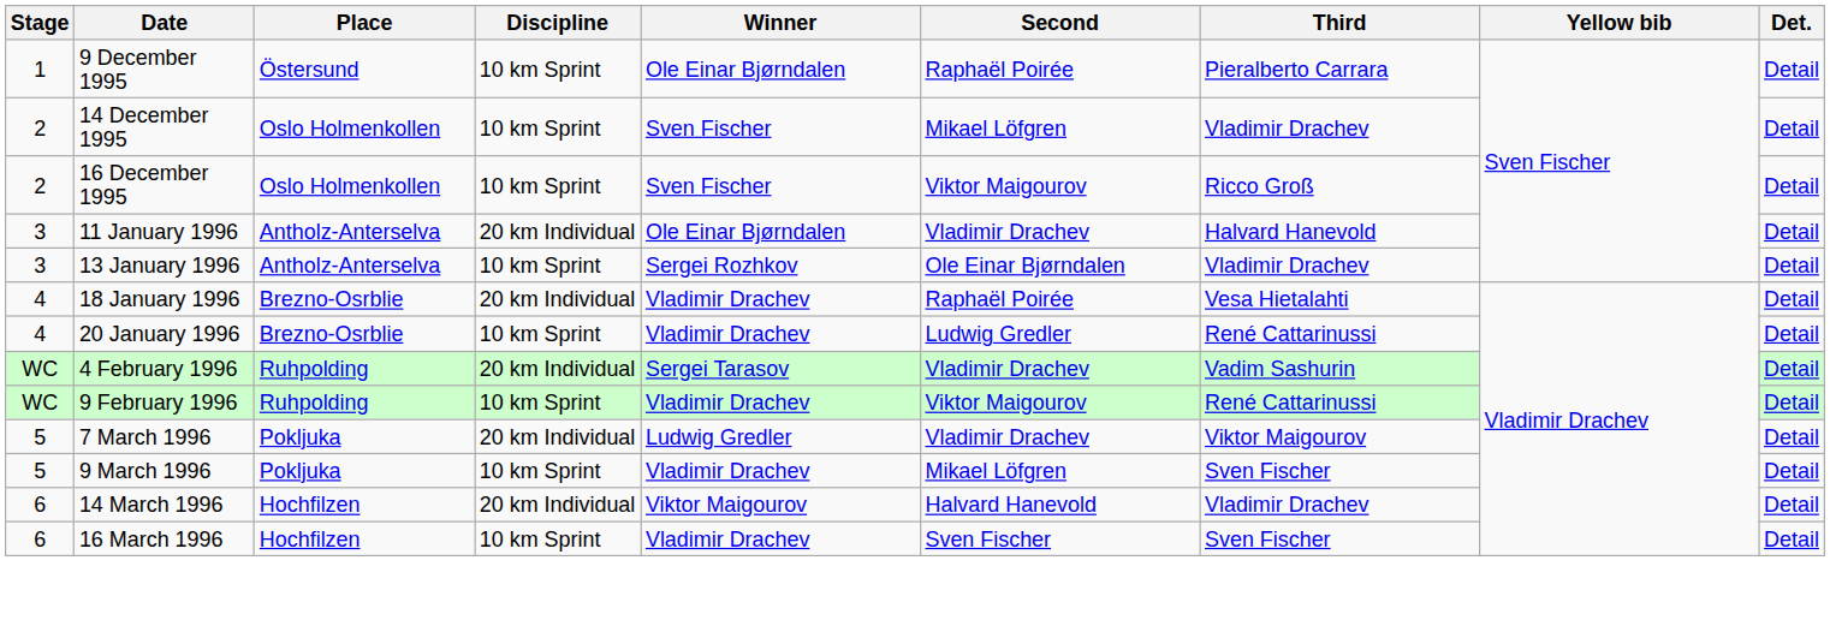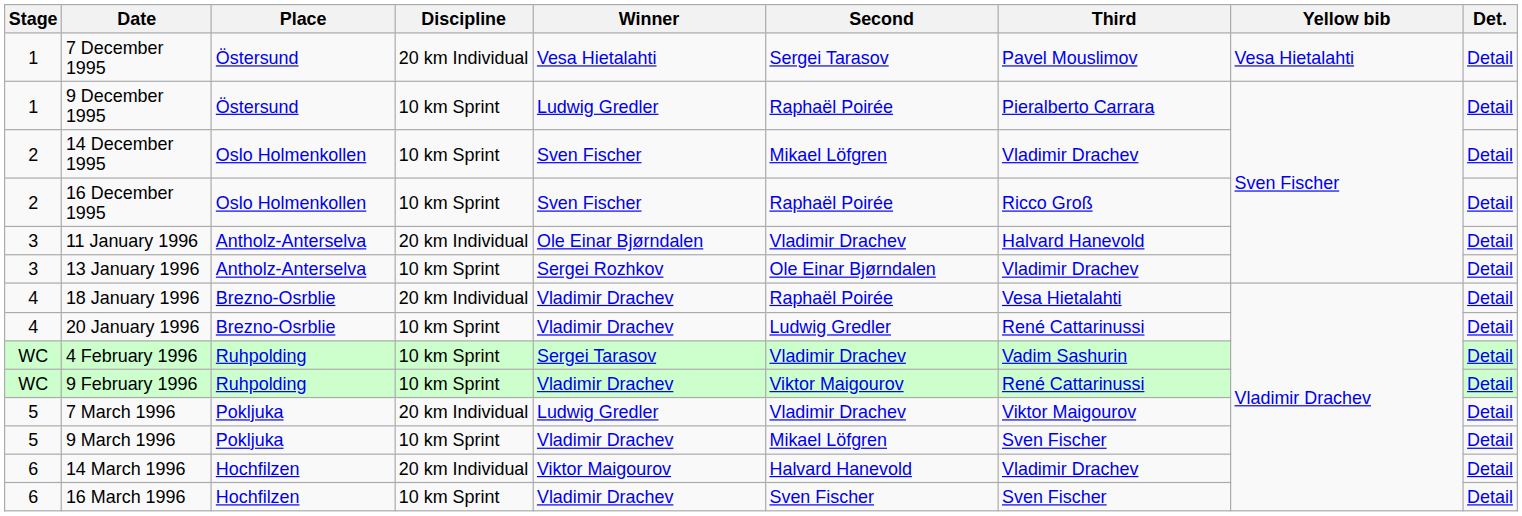 <table class="wikitable" style="font-size:95%;">
 <tr>
 <th width="10">Stage</th>
 <th width="120">Date</th>
 <th width="148">Place</th>
 <th width="110">Discipline</th>
 <th width="190">Winner</th>
 <th width="190">Second</th>
 <th width="190">Third</th>
 <th width="190">Yellow bib <br> </th>
 <th width="8">Det.</th>
 </tr>
 <tr>
 <td align=center>1</td>
+<td>7 December 1995</td>
+<td> <a href='#'>Östersund</a></td>
+<td>20 km Individual</td>
+<td> <a href='#'>Vesa Hietalahti</a></td>
+<td> <a href='#'>Sergei Tarasov</a></td>
+<td> <a href='#'>Pavel Mouslimov</a></td>
+<td> <a href='#'>Vesa Hietalahti</a></td>
+<td><a href='#'>Detail</a></td>
+</tr>
+<tr>
+<td align=center>1</td>
 <td>9 December 1995</td>
 <td> <a href='#'>Östersund</a></td>
 <td>10 km Sprint</td>
-<td> <a href='#'>Ole Einar Bjørndalen</a></td>
+<td> <a href='#'>Ludwig Gredler</a></td>
 <td> <a href='#'>Raphaël Poirée</a></td>
 <td> <a href='#'>Pieralberto Carrara</a></td>
 <td rowspan="5"> <a href='#'>Sven Fischer</a></td>
 <td><a href='#'>Detail</a></td>
 </tr>
 <tr>
 <td align=center>2</td>
 <td>14 December 1995</td>
 <td> <a href='#'>Oslo Holmenkollen</a></td>
 <td>10 km Sprint</td>
 <td> <a href='#'>Sven Fischer</a></td>
 <td> <a href='#'>Mikael Löfgren</a></td>
 <td> <a href='#'>Vladimir Drachev</a></td>
 <td><a href='#'>Detail</a></td>
 </tr>
 <tr>
 <td align=center>2</td>
 <td>16 December 1995</td>
 <td> <a href='#'>Oslo Holmenkollen</a></td>
 <td>10 km Sprint</td>
 <td> <a href='#'>Sven Fischer</a></td>
-<td> <a href='#'>Viktor Maigourov</a></td>
+<td> <a href='#'>Raphaël Poirée</a></td>
 <td> <a href='#'>Ricco Groß</a></td>
 <td><a href='#'>Detail</a></td>
 </tr>
 <tr>
 <td align=center>3</td>
 <td>11 January 1996</td>
 <td> <a href='#'>Antholz-Anterselva</a></td>
 <td>20 km Individual</td>
 <td> <a href='#'>Ole Einar Bjørndalen</a></td>
 <td> <a href='#'>Vladimir Drachev</a></td>
 <td> <a href='#'>Halvard Hanevold</a></td>
 <td><a href='#'>Detail</a></td>
 </tr>
 <tr>
 <td align=center>3</td>
 <td>13 January 1996</td>
 <td> <a href='#'>Antholz-Anterselva</a></td>
 <td>10 km Sprint</td>
 <td> <a href='#'>Sergei Rozhkov</a></td>
 <td> <a href='#'>Ole Einar Bjørndalen</a></td>
 <td> <a href='#'>Vladimir Drachev</a></td>
 <td><a href='#'>Detail</a></td>
 </tr>
 <tr>
 <td align=center>4</td>
 <td>18 January 1996</td>
 <td> <a href='#'>Brezno-Osrblie</a></td>
 <td>20 km Individual</td>
 <td> <a href='#'>Vladimir Drachev</a></td>
 <td> <a href='#'>Raphaël Poirée</a></td>
 <td> <a href='#'>Vesa Hietalahti</a></td>
 <td rowspan="8"> <a href='#'>Vladimir Drachev</a></td>
 <td><a href='#'>Detail</a></td>
 </tr>
 <tr>
 <td align=center>4</td>
 <td>20 January 1996</td>
 <td> <a href='#'>Brezno-Osrblie</a></td>
 <td>10 km Sprint</td>
 <td> <a href='#'>Vladimir Drachev</a></td>
 <td> <a href='#'>Ludwig Gredler</a></td>
 <td> <a href='#'>René Cattarinussi</a></td>
 <td><a href='#'>Detail</a></td>
 </tr>
 <tr style="background:#CCFFCC">
 <td align=center>WC</td>
 <td>4 February 1996</td>
 <td> <a href='#'>Ruhpolding</a></td>
-<td>20 km Individual</td>
+<td>10 km Sprint</td>
 <td> <a href='#'>Sergei Tarasov</a></td>
 <td> <a href='#'>Vladimir Drachev</a></td>
 <td> <a href='#'>Vadim Sashurin</a></td>
 <td><a href='#'>Detail</a></td>
 </tr>
 <tr style="background:#CCFFCC">
 <td align=center>WC</td>
 <td>9 February 1996</td>
 <td> <a href='#'>Ruhpolding</a></td>
 <td>10 km Sprint</td>
 <td> <a href='#'>Vladimir Drachev</a></td>
 <td> <a href='#'>Viktor Maigourov</a></td>
 <td> <a href='#'>René Cattarinussi</a></td>
 <td><a href='#'>Detail</a></td>
 </tr>
 <tr>
 <td align=center>5</td>
 <td>7 March 1996</td>
 <td> <a href='#'>Pokljuka</a></td>
 <td>20 km Individual</td>
 <td> <a href='#'>Ludwig Gredler</a></td>
 <td> <a href='#'>Vladimir Drachev</a></td>
 <td> <a href='#'>Viktor Maigourov</a></td>
 <td><a href='#'>Detail</a></td>
 </tr>
 <tr>
 <td align=center>5</td>
 <td>9 March 1996</td>
 <td> <a href='#'>Pokljuka</a></td>
 <td>10 km Sprint</td>
 <td> <a href='#'>Vladimir Drachev</a></td>
 <td> <a href='#'>Mikael Löfgren</a></td>
 <td> <a href='#'>Sven Fischer</a></td>
 <td><a href='#'>Detail</a></td>
 </tr>
 <tr>
 <td align=center>6</td>
 <td>14 March 1996</td>
 <td> <a href='#'>Hochfilzen</a></td>
 <td>20 km Individual</td>
 <td> <a href='#'>Viktor Maigourov</a></td>
 <td> <a href='#'>Halvard Hanevold</a></td>
 <td> <a href='#'>Vladimir Drachev</a></td>
 <td><a href='#'>Detail</a></td>
 </tr>
 <tr>
 <td align=center>6</td>
 <td>16 March 1996</td>
 <td> <a href='#'>Hochfilzen</a></td>
 <td>10 km Sprint</td>
 <td> <a href='#'>Vladimir Drachev</a></td>
 <td> <a href='#'>Sven Fischer</a></td>
 <td> <a href='#'>Sven Fischer</a></td>
 <td><a href='#'>Detail</a></td>
 </tr>
 </table>
